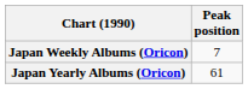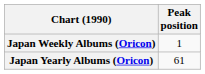 <table class="wikitable sortable plainrowheaders" style="text-align:center;">
 <tr>
 <th scope="col">Chart (1990)</th>
 <th scope="col">Peak<br>position</th>
 </tr>
 <tr>
 <th scope="row">Japan Weekly Albums (<a href='#'>Oricon</a>)</th>
-<td style="text-align:center;">7</td>
+<td style="text-align:center;">1</td>
 </tr>
 <tr>
 <th scope="row">Japan Yearly Albums (<a href='#'>Oricon</a>)</th>
 <td style="text-align:center;">61</td>
 </tr>
 </table>
